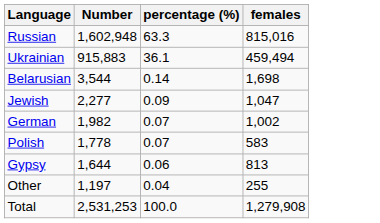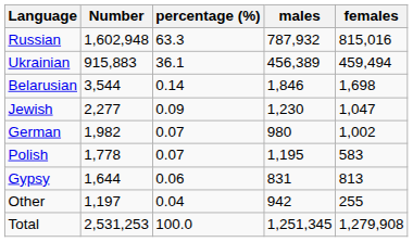 <table align="center" class="wikitable plainlinks TablePager">
 <tr>
 <th>Language</th>
 <th>Number</th>
 <th>percentage (%)</th>
+<th>males</th>
 <th>females</th>
 </tr>
 <tr ---->
 <td><a href='#'>Russian</a></td>
 <td>1,602,948</td>
 <td>63.3</td>
+<td>787,932</td>
 <td>815,016</td>
 </tr>
 <tr ---->
 <td><a href='#'>Ukrainian</a></td>
 <td>915,883</td>
 <td>36.1</td>
+<td>456,389</td>
 <td>459,494</td>
 </tr>
 <tr ---->
 <td><a href='#'>Belarusian</a></td>
 <td>3,544</td>
 <td>0.14</td>
+<td>1,846</td>
 <td>1,698</td>
 </tr>
 <tr ---->
 <td><a href='#'>Jewish</a></td>
 <td>2,277</td>
 <td>0.09</td>
+<td>1,230</td>
 <td>1,047</td>
 </tr>
 <tr ---->
 <td><a href='#'>German</a></td>
 <td>1,982</td>
 <td>0.07</td>
+<td>980</td>
 <td>1,002</td>
 </tr>
 <tr ---->
 <td><a href='#'>Polish</a></td>
 <td>1,778</td>
 <td>0.07</td>
+<td>1,195</td>
 <td>583</td>
 </tr>
 <tr ---->
 <td><a href='#'>Gypsy</a></td>
 <td>1,644</td>
 <td>0.06</td>
+<td>831</td>
 <td>813</td>
 </tr>
 <tr ---->
 <td>Other</td>
 <td>1,197</td>
 <td>0.04</td>
+<td>942</td>
 <td>255</td>
 </tr>
 <tr ---->
 <td>Total</td>
 <td>2,531,253</td>
 <td>100.0</td>
+<td>1,251,345</td>
 <td>1,279,908</td>
 </tr>
 </table>
